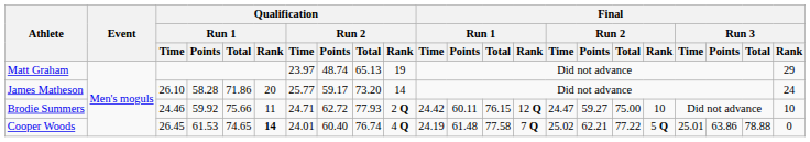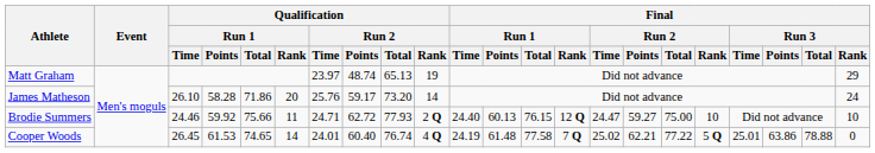 <table class=wikitable style=font-size:90%;text-align:center>
 <tr>
 <th rowspan=3>Athlete</th>
 <th rowspan=3>Event</th>
 <th colspan=8>Qualification</th>
 <th colspan=12>Final</th>
 </tr>
 <tr>
 <th colspan=4>Run 1</th>
 <th colspan=4>Run 2</th>
 <th colspan=4>Run 1</th>
 <th colspan=4>Run 2</th>
 <th colspan=4>Run 3</th>
 </tr>
 <tr>
 <th>Time</th>
 <th>Points</th>
 <th>Total</th>
 <th>Rank</th>
 <th>Time</th>
 <th>Points</th>
 <th>Total</th>
 <th>Rank</th>
 <th>Time</th>
 <th>Points</th>
 <th>Total</th>
 <th>Rank</th>
 <th>Time</th>
 <th>Points</th>
 <th>Total</th>
 <th>Rank</th>
 <th>Time</th>
 <th>Points</th>
 <th>Total</th>
 <th>Rank</th>
 </tr>
 <tr>
 <td align=left><a href='#'>Matt Graham</a></td>
 <td rowspan=4 align=left><a href='#'>Men's moguls</a></td>
 <td colspan=4></td>
 <td>23.97</td>
 <td>48.74</td>
 <td>65.13</td>
 <td>19</td>
 <td colspan=11>Did not advance</td>
 <td>29</td>
 </tr>
 <tr>
 <td align=left><a href='#'>James Matheson</a></td>
 <td>26.10</td>
 <td>58.28</td>
 <td>71.86</td>
 <td>20</td>
-<td>25.77</td>
+<td>25.76</td>
 <td>59.17</td>
 <td>73.20</td>
 <td>14</td>
 <td colspan=11>Did not advance</td>
 <td>24</td>
 </tr>
 <tr>
 <td align=left><a href='#'>Brodie Summers</a></td>
 <td>24.46</td>
 <td>59.92</td>
 <td>75.66</td>
 <td>11</td>
 <td>24.71</td>
 <td>62.72</td>
 <td>77.93</td>
 <td>2 <strong>Q</strong></td>
-<td>24.42</td>
-<td>60.11</td>
+<td>24.40</td>
+<td>60.13</td>
 <td>76.15</td>
 <td>12 <strong>Q</strong></td>
 <td>24.47</td>
 <td>59.27</td>
 <td>75.00</td>
 <td>10</td>
 <td colspan=3>Did not advance</td>
 <td>10</td>
 </tr>
 <tr>
 <td align=left><a href='#'>Cooper Woods</a></td>
 <td>26.45</td>
 <td>61.53</td>
 <td>74.65</td>
-<td><strong>14</strong></td>
+<td>14</td>
 <td>24.01</td>
 <td>60.40</td>
 <td>76.74</td>
 <td>4 <strong>Q</strong></td>
 <td>24.19</td>
 <td>61.48</td>
 <td>77.58</td>
 <td>7 <strong>Q</strong></td>
 <td>25.02</td>
 <td>62.21</td>
 <td>77.22</td>
 <td>5 <strong>Q</strong></td>
 <td>25.01</td>
 <td>63.86</td>
 <td>78.88</td>
 <td>0</td>
 </tr>
 </table>
